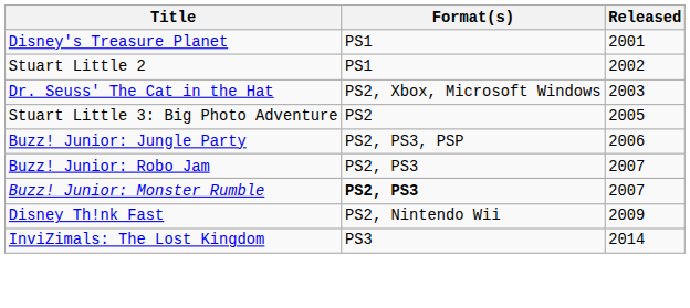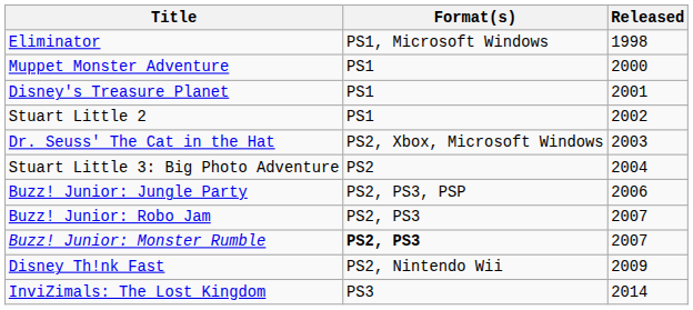 <table class="wikitable">
 <tr>
 <th>Title</th>
 <th>Format(s)</th>
 <th>Released</th>
+</tr>
+<tr>
+<td><a href='#'>Eliminator</a></td>
+<td>PS1, Microsoft Windows</td>
+<td>1998</td>
+</tr>
+<tr>
+<td><a href='#'>Muppet Monster Adventure</a></td>
+<td>PS1</td>
+<td>2000</td>
 </tr>
 <tr>
 <td><a href='#'>Disney's Treasure Planet</a></td>
 <td>PS1</td>
 <td>2001</td>
 </tr>
 <tr>
 <td>Stuart Little 2</td>
 <td>PS1</td>
 <td>2002</td>
 </tr>
 <tr>
 <td><a href='#'>Dr. Seuss' The Cat in the Hat</a></td>
 <td>PS2, Xbox, Microsoft Windows</td>
 <td>2003</td>
 </tr>
 <tr>
 <td>Stuart Little 3: Big Photo Adventure</td>
 <td>PS2</td>
-<td>2005</td>
+<td>2004</td>
 </tr>
 <tr>
 <td><a href='#'>Buzz! Junior: Jungle Party</a></td>
 <td>PS2, PS3, PSP</td>
 <td>2006</td>
 </tr>
 <tr>
 <td><a href='#'>Buzz! Junior: Robo Jam</a></td>
 <td>PS2, PS3</td>
 <td>2007</td>
 </tr>
 <tr>
 <td><em><a href='#'>Buzz! Junior: Monster Rumble</a></em></td>
 <td><strong>PS2, PS3</strong></td>
 <td>2007</td>
 </tr>
 <tr>
 <td><a href='#'>Disney Th!nk Fast</a></td>
 <td>PS2, Nintendo Wii</td>
 <td>2009</td>
 </tr>
 <tr>
 <td><a href='#'>InviZimals: The Lost Kingdom</a></td>
 <td>PS3</td>
 <td>2014</td>
 </tr>
 </table>
